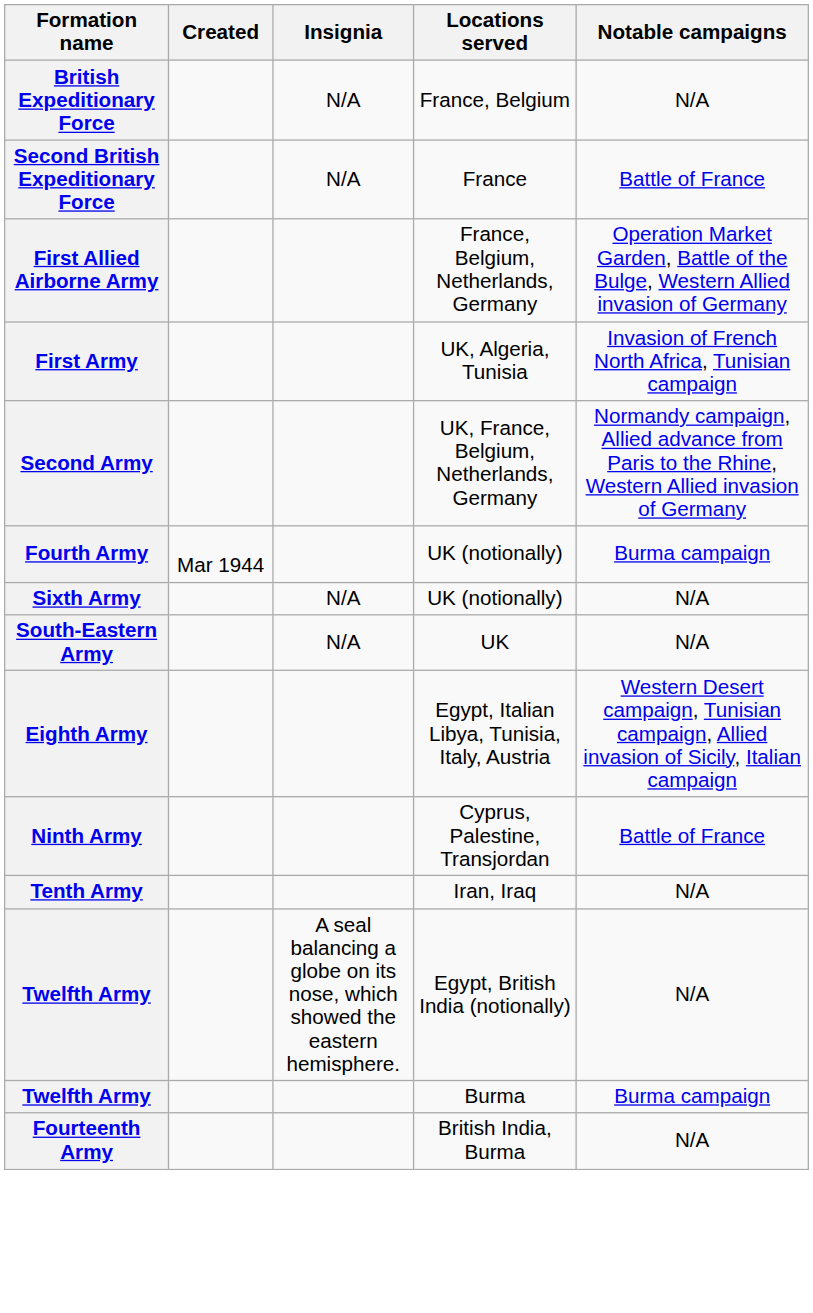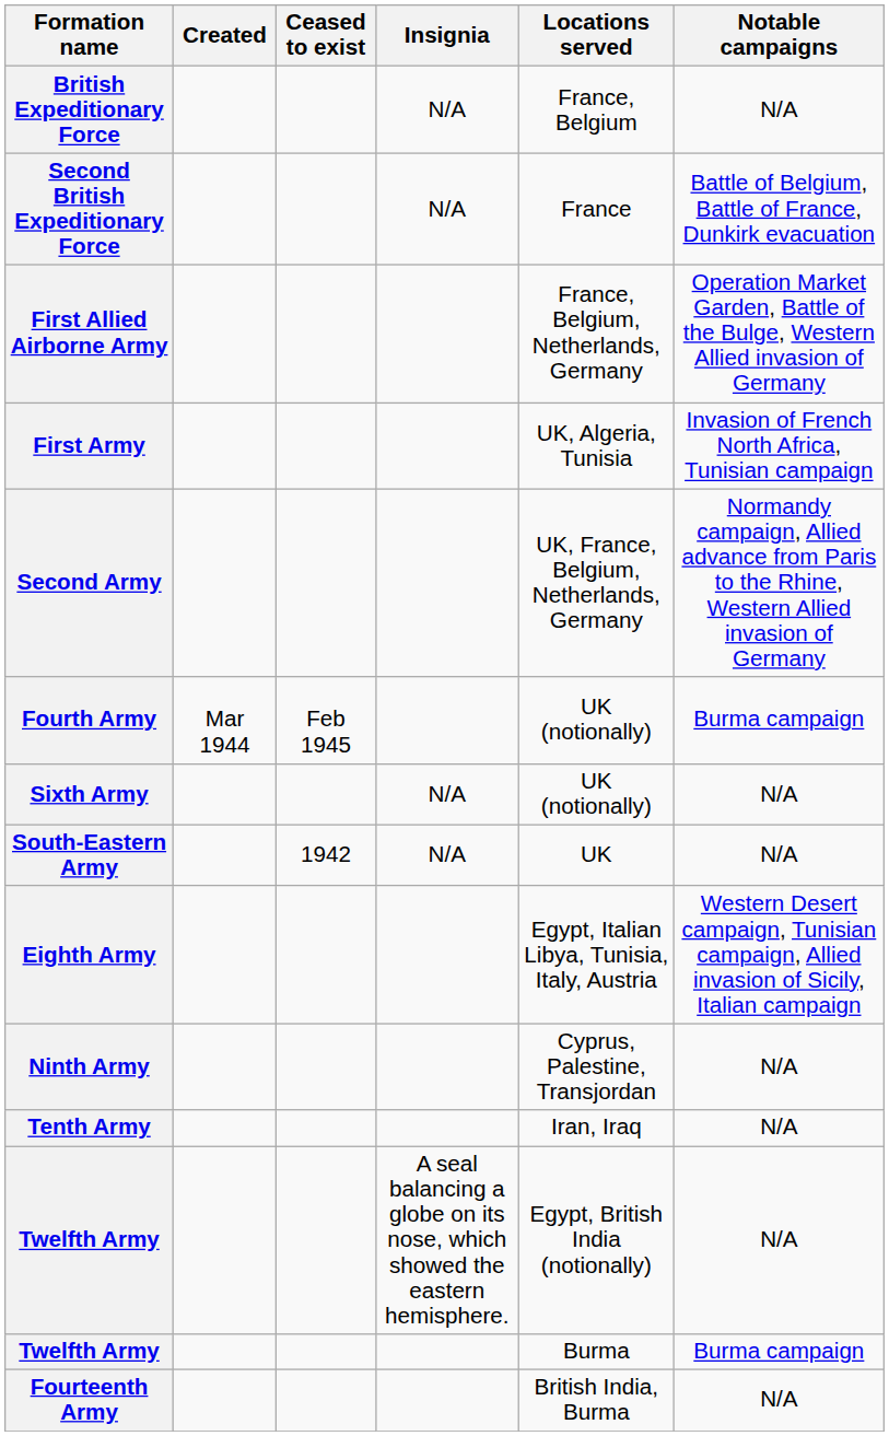 <table class="wikitable sortable plainrowheaders" style="text-align: left; border-spacing: 2px; border: 1px solid darkgray; width: 100%;">
 <tr>
 <th width="5%" scope="col">Formation name</th>
 <th width=5% scope="col">Created</th>
+<th width=5% scope="col">Ceased to exist</th>
 <th class=unsortable width=5% scope="col">Insignia</th>
 <th class=unsortable width=10% scope="col">Locations served</th>
 <th class=unsortable width=20% scope="col">Notable campaigns</th>
 </tr>
 <tr>
 <th scope="row" style="text-align:center;"><a href='#'>British Expeditionary Force</a></th>
+<td align="center"></td>
 <td align="center"></td>
 <td align="center">N/A</td>
 <td align="center">France, Belgium</td>
 <td align="center">N/A</td>
 </tr>
 <tr>
 <th scope="row" style="text-align:center;"><a href='#'>Second British Expeditionary Force</a></th>
 <td align="center"></td>
+<td align="center"></td>
 <td align="center">N/A</td>
 <td align="center">France</td>
-<td align="center"><a href='#'>Battle of France</a></td>
+<td align="center"><a href='#'>Battle of Belgium</a>, <a href='#'>Battle of France</a>, <a href='#'>Dunkirk evacuation</a></td>
 </tr>
 <tr>
 <th scope="row" style="text-align:center;"><a href='#'>First Allied Airborne Army</a></th>
+<td align="center"></td>
 <td align="center"></td>
 <td align="center"></td>
 <td align="center">France, Belgium, Netherlands, Germany</td>
 <td align="center"><a href='#'>Operation Market Garden</a>, <a href='#'>Battle of the Bulge</a>, <a href='#'>Western Allied invasion of Germany</a></td>
 </tr>
 <tr>
 <th scope="row" style="text-align:center;"><a href='#'>First Army</a></th>
 <td align="center"></td>
 <td align="center"></td>
+<td align="center"></td>
 <td align="center">UK, Algeria, Tunisia</td>
 <td align="center"><a href='#'>Invasion of French North Africa</a>, <a href='#'>Tunisian campaign</a></td>
 </tr>
 <tr>
 <th scope="row" style="text-align:center;"><a href='#'>Second Army</a></th>
+<td align="center"></td>
 <td align="center"></td>
 <td align="center"></td>
 <td align="center">UK, France, Belgium, Netherlands, Germany</td>
 <td align="center"><a href='#'>Normandy campaign</a>, <a href='#'>Allied advance from Paris to the Rhine</a>, <a href='#'>Western Allied invasion of Germany</a></td>
 </tr>
 <tr>
 <th scope="row" style="text-align:center;"><a href='#'>Fourth Army</a></th>
 <td align="center"><br>Mar 1944</td>
+<td align="center"><br>Feb 1945</td>
 <td align="center"></td>
 <td align="center">UK (notionally)</td>
 <td align="center"><a href='#'>Burma campaign</a></td>
 </tr>
 <tr>
 <th scope="row" style="text-align:center;"><a href='#'>Sixth Army</a></th>
+<td align="center"></td>
 <td align="center"></td>
 <td align="center">N/A</td>
 <td align="center">UK (notionally)</td>
 <td align="center">N/A</td>
 </tr>
 <tr>
 <th scope="row" style="text-align:center;"><a href='#'>South-Eastern Army</a></th>
 <td align="center"></td>
+<td align="center">1942</td>
 <td align="center">N/A</td>
 <td align="center">UK</td>
 <td align="center">N/A</td>
 </tr>
 <tr>
 <th scope="row" style="text-align:center;"><a href='#'>Eighth Army</a></th>
+<td align="center"></td>
 <td align="center"></td>
 <td align="center"></td>
 <td align="center">Egypt, Italian Libya, Tunisia, Italy, Austria</td>
 <td align="center"><a href='#'>Western Desert campaign</a>, <a href='#'>Tunisian campaign</a>, <a href='#'>Allied invasion of Sicily</a>, <a href='#'>Italian campaign</a></td>
 </tr>
 <tr>
 <th scope="row" style="text-align:center;"><a href='#'>Ninth Army</a></th>
 <td align="center"></td>
 <td align="center"></td>
+<td align="center"></td>
 <td align="center">Cyprus, Palestine, Transjordan</td>
-<td align="center"><a href='#'>Battle of France</a></td>
+<td align="center">N/A</td>
 </tr>
 <tr>
 <th scope="row" style="text-align:center;"><a href='#'>Tenth Army</a></th>
+<td align="center"></td>
 <td align="center"></td>
 <td align="center"></td>
 <td align="center">Iran, Iraq</td>
 <td align="center">N/A</td>
 </tr>
 <tr>
 <th scope="row" style="text-align:center;"><a href='#'>Twelfth Army</a></th>
+<td align="center"></td>
 <td align="center"></td>
 <td align="center">A seal balancing a globe on its nose, which showed the eastern hemisphere.</td>
 <td align="center">Egypt, British India (notionally)</td>
 <td align="center">N/A</td>
 </tr>
 <tr>
 <th scope="row" style="text-align:center;"><a href='#'>Twelfth Army</a></th>
 <td align="center"></td>
 <td align="center"></td>
+<td align="center"></td>
 <td align="center">Burma</td>
 <td align="center"><a href='#'>Burma campaign</a></td>
 </tr>
 <tr>
 <th scope="row" style="text-align:center;"><a href='#'>Fourteenth Army</a></th>
 <td align="center"></td>
 <td align="center"></td>
+<td align="center"></td>
 <td align="center">British India, Burma</td>
 <td align="center">N/A</td>
 </tr>
 </table>
